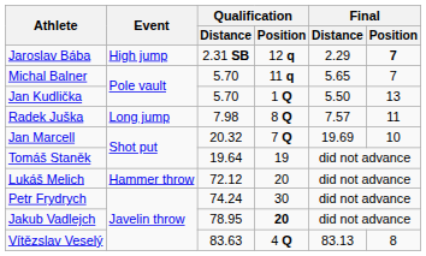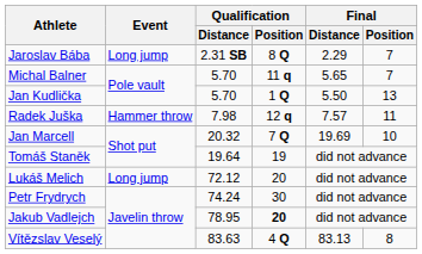 <table class=wikitable style="font-size:90%">
 <tr>
 <th rowspan="2">Athlete</th>
 <th rowspan="2">Event</th>
 <th colspan="2">Qualification</th>
 <th colspan="2">Final</th>
 </tr>
 <tr style="font-size:95%">
 <th>Distance</th>
 <th>Position</th>
 <th>Distance</th>
 <th>Position</th>
 </tr>
 <tr style=text-align:center>
 <td style=text-align:left><a href='#'>Jaroslav Bába</a></td>
-<td style=text-align:left><a href='#'>High jump</a></td>
+<td style=text-align:left><a href='#'>Long jump</a></td>
 <td>2.31 <strong>SB</strong></td>
-<td>12 <strong>q</strong></td>
+<td>8 <strong>Q</strong></td>
 <td>2.29</td>
-<td><strong>7</strong></td>
+<td>7</td>
 </tr>
 <tr style=text-align:center>
 <td style=text-align:left><a href='#'>Michal Balner</a></td>
 <td style=text-align:left rowspan=2><a href='#'>Pole vault</a></td>
 <td>5.70</td>
 <td>11 <strong>q</strong></td>
 <td>5.65</td>
 <td>7</td>
 </tr>
 <tr style=text-align:center>
 <td style=text-align:left><a href='#'>Jan Kudlička</a></td>
 <td>5.70</td>
 <td>1 <strong>Q</strong></td>
 <td>5.50</td>
 <td>13</td>
 </tr>
 <tr style=text-align:center>
 <td style=text-align:left><a href='#'>Radek Juška</a></td>
-<td style=text-align:left><a href='#'>Long jump</a></td>
+<td style=text-align:left><a href='#'>Hammer throw</a></td>
 <td>7.98</td>
-<td>8 <strong>Q</strong></td>
+<td>12 <strong>q</strong></td>
 <td>7.57</td>
 <td>11</td>
 </tr>
 <tr style=text-align:center>
 <td style=text-align:left><a href='#'>Jan Marcell</a></td>
 <td style=text-align:left rowspan=2><a href='#'>Shot put</a></td>
 <td>20.32</td>
 <td>7 <strong>Q</strong></td>
 <td>19.69</td>
 <td>10</td>
 </tr>
 <tr style=text-align:center>
 <td style=text-align:left><a href='#'>Tomáš Staněk</a></td>
 <td>19.64</td>
 <td>19</td>
 <td colspan=2>did not advance</td>
 </tr>
 <tr style=text-align:center>
 <td style=text-align:left><a href='#'>Lukáš Melich</a></td>
-<td style=text-align:left><a href='#'>Hammer throw</a></td>
+<td style=text-align:left><a href='#'>Long jump</a></td>
 <td>72.12</td>
 <td>20</td>
 <td colspan=2>did not advance</td>
 </tr>
 <tr style=text-align:center>
 <td style=text-align:left><a href='#'>Petr Frydrych</a></td>
 <td style=text-align:left rowspan=3><a href='#'>Javelin throw</a></td>
 <td>74.24</td>
 <td>30</td>
 <td colspan=2>did not advance</td>
 </tr>
 <tr style=text-align:center>
 <td style=text-align:left><a href='#'>Jakub Vadlejch</a></td>
 <td>78.95</td>
 <td><strong>20</strong></td>
 <td colspan=2>did not advance</td>
 </tr>
 <tr style=text-align:center>
 <td style=text-align:left><a href='#'>Vítězslav Veselý</a></td>
 <td>83.63</td>
 <td>4 <strong>Q</strong></td>
 <td>83.13</td>
 <td>8</td>
 </tr>
 </table>
